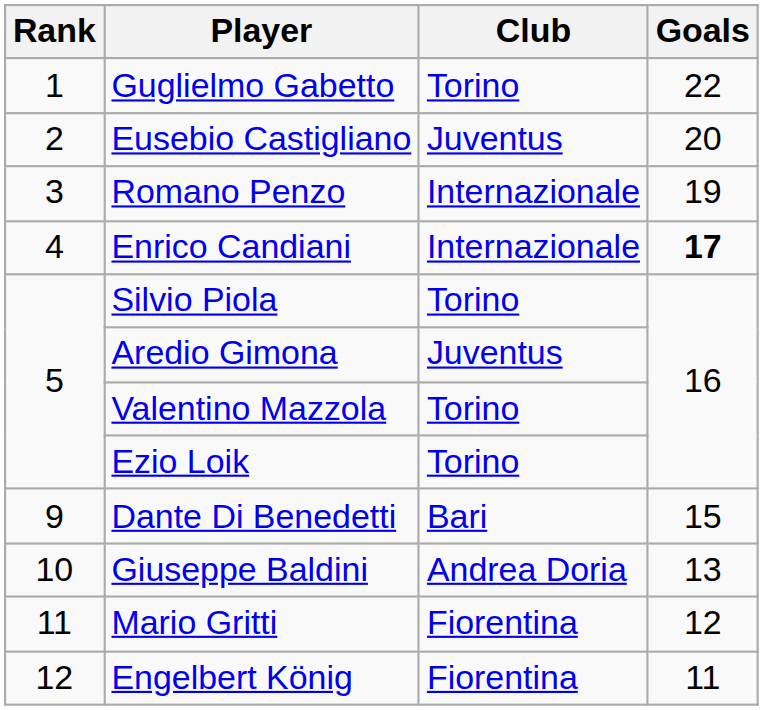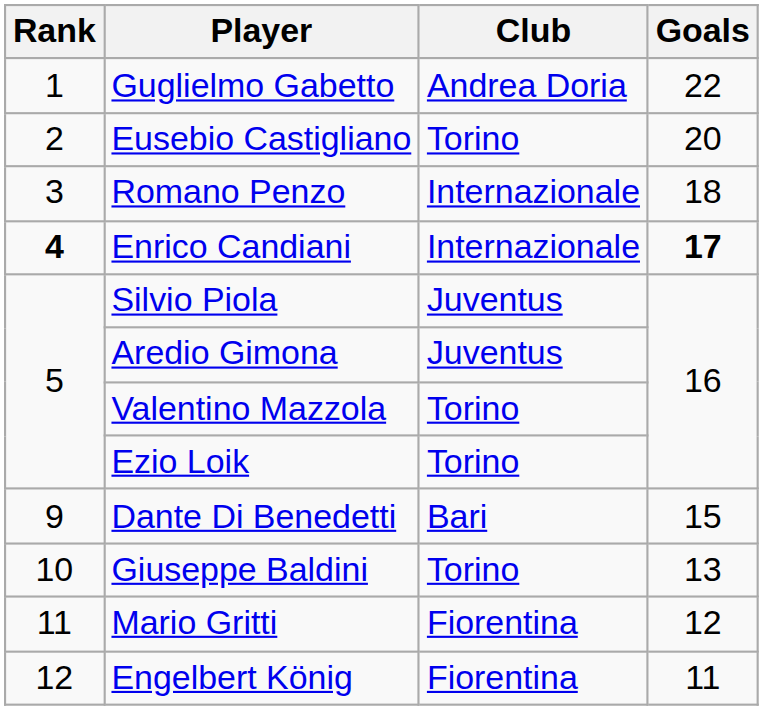 <table class="wikitable" style="text-align:center">
 <tr>
 <th>Rank</th>
 <th>Player</th>
 <th>Club</th>
 <th>Goals</th>
 </tr>
 <tr>
 <td>1</td>
 <td align="left"> <a href='#'>Guglielmo Gabetto</a></td>
-<td align="left"><a href='#'>Torino</a></td>
+<td align="left"><a href='#'>Andrea Doria</a></td>
 <td>22</td>
 </tr>
 <tr>
 <td>2</td>
 <td align="left"> <a href='#'>Eusebio Castigliano</a></td>
-<td align="left"><a href='#'>Juventus</a></td>
+<td align="left"><a href='#'>Torino</a></td>
 <td>20</td>
 </tr>
 <tr>
 <td>3</td>
 <td align="left"> <a href='#'>Romano Penzo</a></td>
 <td align="left"><a href='#'>Internazionale</a></td>
-<td>19</td>
+<td>18</td>
 </tr>
 <tr>
-<td>4</td>
+<td><strong>4</strong></td>
 <td align="left"> <a href='#'>Enrico Candiani</a></td>
 <td align="left"><a href='#'>Internazionale</a></td>
 <td><strong>17</strong></td>
 </tr>
 <tr>
 <td rowspan="4">5</td>
 <td align="left"> <a href='#'>Silvio Piola</a></td>
-<td align="left"><a href='#'>Torino</a></td>
+<td align="left"><a href='#'>Juventus</a></td>
 <td rowspan="4">16</td>
 </tr>
 <tr>
 <td align="left"> <a href='#'>Aredio Gimona</a></td>
 <td align="left"><a href='#'>Juventus</a></td>
 </tr>
 <tr>
 <td align="left"> <a href='#'>Valentino Mazzola</a></td>
 <td align="left"><a href='#'>Torino</a></td>
 </tr>
 <tr>
 <td align="left"> <a href='#'>Ezio Loik</a></td>
 <td align="left"><a href='#'>Torino</a></td>
 </tr>
 <tr>
 <td>9</td>
 <td align="left"> <a href='#'>Dante Di Benedetti</a></td>
 <td align="left"><a href='#'>Bari</a></td>
 <td>15</td>
 </tr>
 <tr>
 <td>10</td>
 <td align="left"> <a href='#'>Giuseppe Baldini</a></td>
-<td align="left"><a href='#'>Andrea Doria</a></td>
+<td align="left"><a href='#'>Torino</a></td>
 <td>13</td>
 </tr>
 <tr>
 <td>11</td>
 <td align="left"> <a href='#'>Mario Gritti</a></td>
 <td align="left"><a href='#'>Fiorentina</a></td>
 <td>12</td>
 </tr>
 <tr>
 <td>12</td>
 <td align="left"> <a href='#'>Engelbert König</a></td>
 <td align="left"><a href='#'>Fiorentina</a></td>
 <td>11</td>
 </tr>
 </table>
